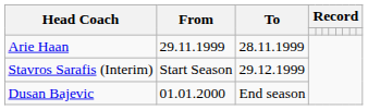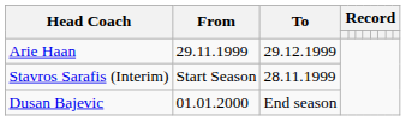 <table class="wikitable" style="text-align: ">
 <tr>
 <th rowspan=2>Head Coach</th>
 <th rowspan=2>From</th>
 <th rowspan=2>To</th>
 <th colspan=8>Record</th>
 </tr>
 <tr>
 <th></th>
 <th></th>
 <th></th>
 <th></th>
 <th></th>
 <th></th>
 <th></th>
 <th></th>
 </tr>
 <tr>
 <td> <a href='#'>Arie Haan</a></td>
 <td>29.11.1999</td>
-<td>28.11.1999<br></td>
+<td>29.12.1999<br></td>
 </tr>
 <tr>
 <td> <a href='#'>Stavros Sarafis</a> (Interim)</td>
 <td>Start Season</td>
-<td>29.12.1999<br></td>
+<td>28.11.1999<br></td>
 </tr>
 <tr>
 <td> <a href='#'>Dusan Bajevic</a></td>
 <td>01.01.2000</td>
 <td>End season<br></td>
 </tr>
 </table>
